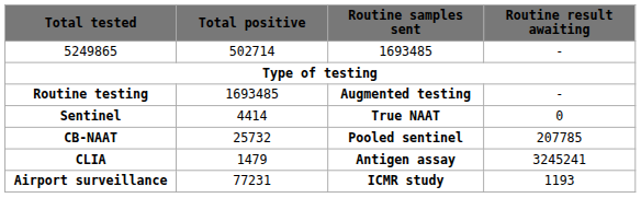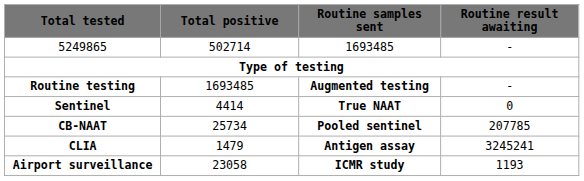 <table border="5" cellpadding="3" cellspacing="0" style="margin: 1em 1em 1em 0; background: #FFFFFF; border: 1px #aaa solid; border-collapse: collapse; font-size: 95%; text-align:center">
 <tr bgcolor="#787878" colspan=10 align="center">
 <th width="300"><span>Total tested</span></th>
 <th width="300"><span>Total positive</span></th>
 <th width="300"><span>Routine samples sent</span></th>
 <th width="300"><span>Routine result awaiting</span></th>
 </tr>
 <tr>
 <td>5249865</td>
 <td>502714</td>
 <td>1693485</td>
 <td>-</td>
 </tr>
 <tr>
 <th colspan="4">Type of testing</th>
 </tr>
 <tr>
 <th>Routine testing</th>
 <td>1693485</td>
 <th>Augmented testing</th>
 <td>-</td>
 </tr>
 <tr>
 <th>Sentinel</th>
 <td>4414</td>
 <th>True NAAT</th>
 <td>0</td>
 </tr>
 <tr>
 <th>CB-NAAT</th>
-<td>25732</td>
+<td>25734</td>
 <th>Pooled sentinel</th>
 <td>207785</td>
 </tr>
 <tr>
 <th>CLIA</th>
 <td>1479</td>
 <th>Antigen assay</th>
 <td>3245241</td>
 </tr>
 <tr>
 <th>Airport surveillance</th>
-<td>77231</td>
+<td>23058</td>
 <th>ICMR study</th>
 <td>1193</td>
 </tr>
 </table>
